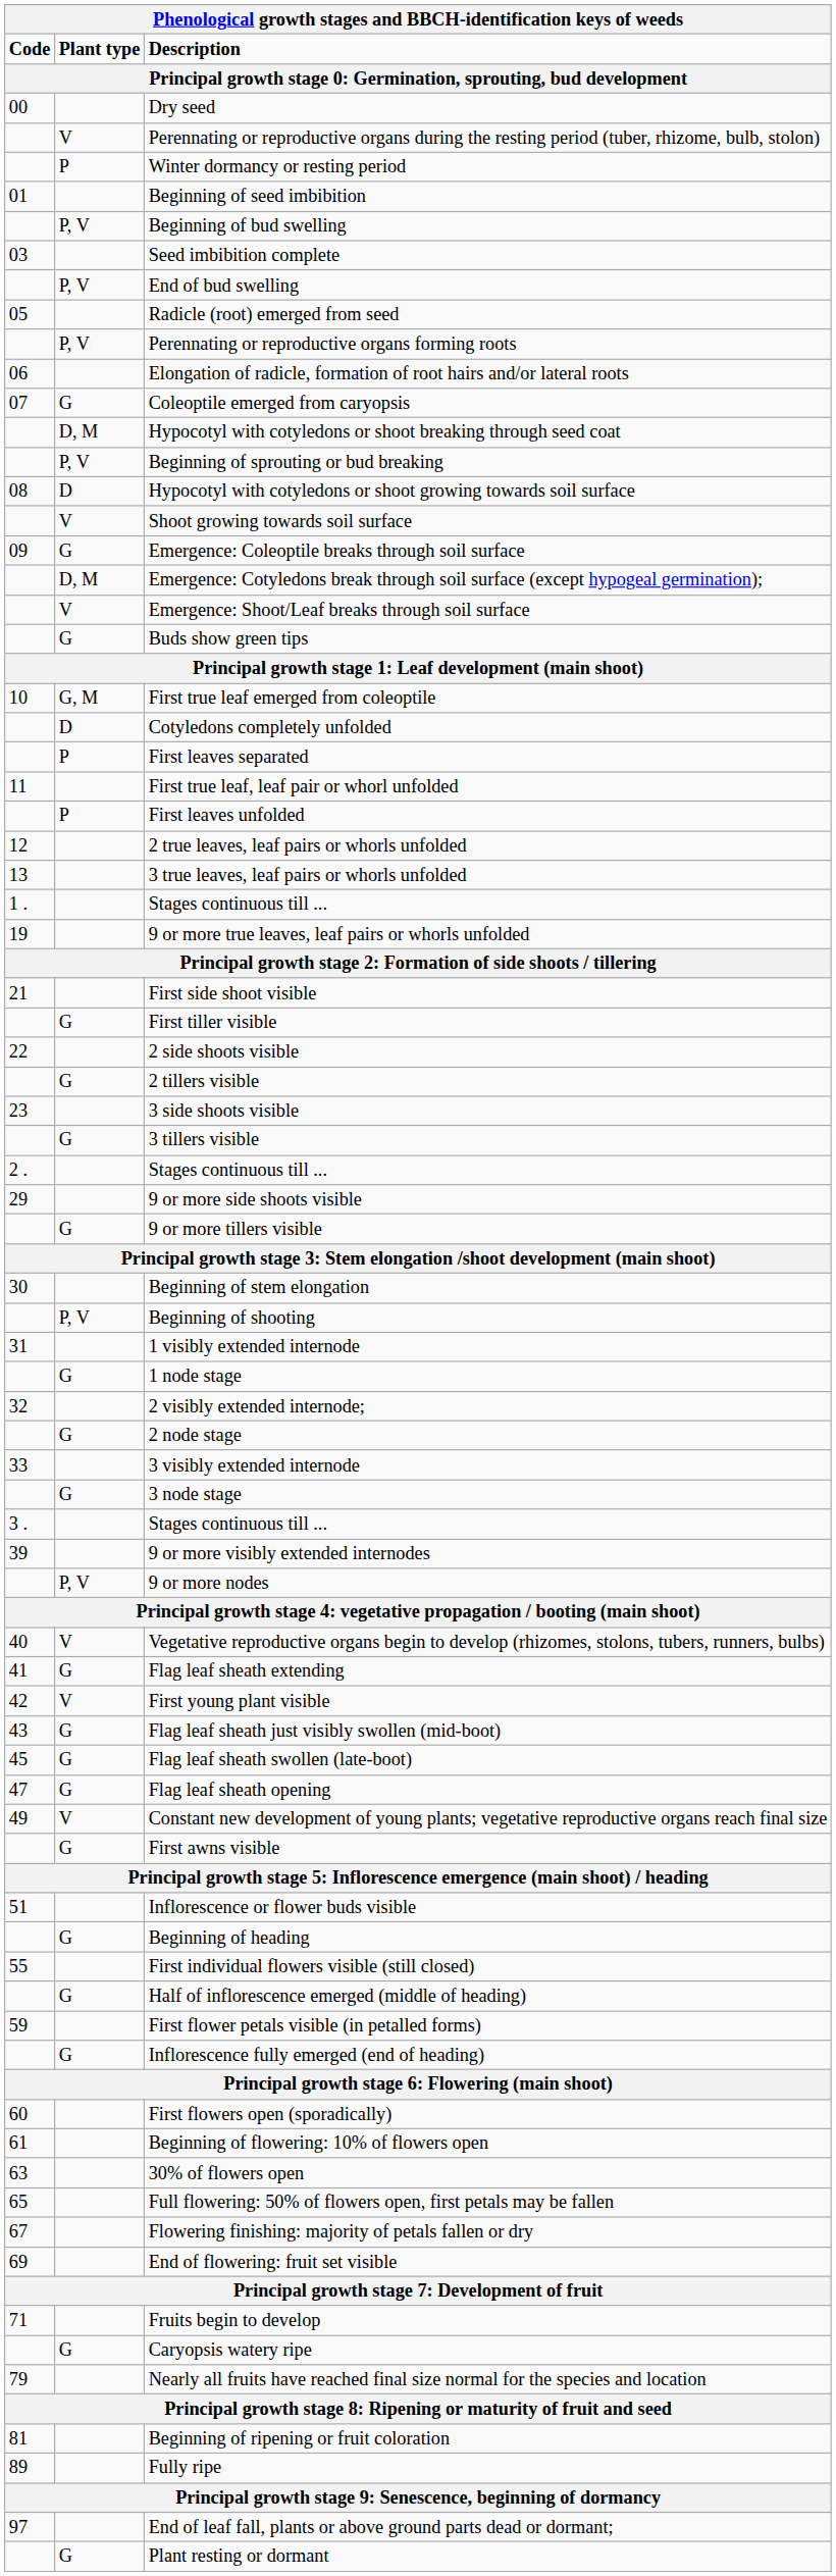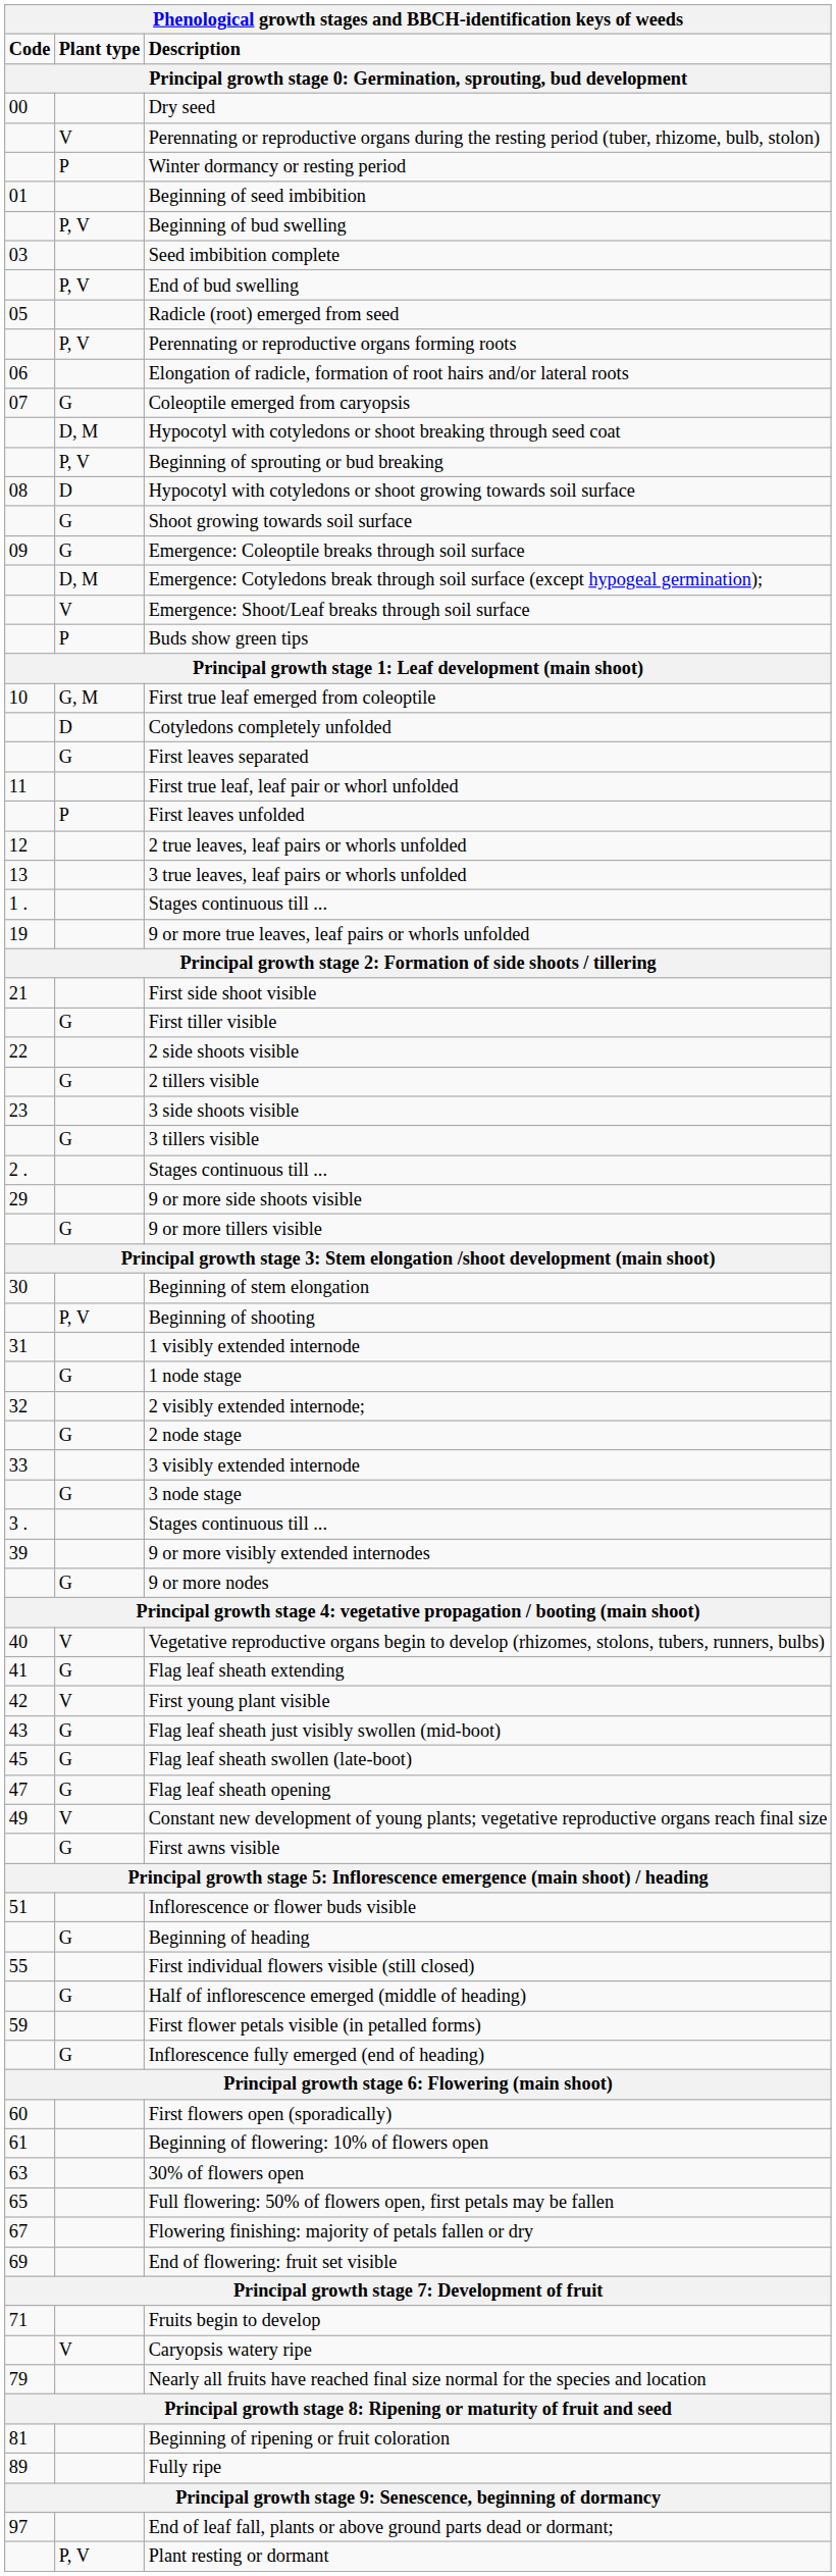 <table class="wikitable" style="clear">
 <tr>
 <th colspan=3><strong><a href='#'>Phenological</a> growth stages and BBCH-identification keys of weeds</strong><br></th>
 </tr>
 <tr>
 <td><strong>Code</strong></td>
 <td><strong>Plant type</strong></td>
 <td><strong>Description</strong></td>
 </tr>
 <tr>
 <th colspan=3>Principal growth stage 0: Germination, sprouting, bud development</th>
 </tr>
 <tr>
 <td>00</td>
 <td></td>
 <td>Dry seed</td>
 </tr>
 <tr>
 <td></td>
 <td>V</td>
 <td>Perennating or reproductive organs during the resting period (tuber, rhizome, bulb, stolon)</td>
 </tr>
 <tr>
 <td></td>
 <td>P</td>
 <td>Winter dormancy or resting period</td>
 </tr>
 <tr>
 <td>01</td>
 <td></td>
 <td>Beginning of seed imbibition</td>
 </tr>
 <tr>
 <td></td>
 <td>P, V</td>
 <td>Beginning of bud swelling</td>
 </tr>
 <tr>
 <td>03</td>
 <td></td>
 <td>Seed imbibition complete</td>
 </tr>
 <tr>
 <td></td>
 <td>P, V</td>
 <td>End of bud swelling</td>
 </tr>
 <tr>
 <td>05</td>
 <td></td>
 <td>Radicle (root) emerged from seed</td>
 </tr>
 <tr>
 <td></td>
 <td>P, V</td>
 <td>Perennating or reproductive organs forming roots</td>
 </tr>
 <tr>
 <td>06</td>
 <td></td>
 <td>Elongation of radicle, formation of root hairs and/or lateral roots</td>
 </tr>
 <tr>
 <td>07</td>
 <td>G</td>
 <td>Coleoptile emerged from caryopsis</td>
 </tr>
 <tr>
 <td></td>
 <td>D, M</td>
 <td>Hypocotyl with cotyledons or shoot breaking through seed coat</td>
 </tr>
 <tr>
 <td></td>
 <td>P, V</td>
 <td>Beginning of sprouting or bud breaking</td>
 </tr>
 <tr>
 <td>08</td>
 <td>D</td>
 <td>Hypocotyl with cotyledons or shoot growing towards soil surface</td>
 </tr>
 <tr>
 <td></td>
-<td>V</td>
+<td>G</td>
 <td>Shoot growing towards soil surface</td>
 </tr>
 <tr>
 <td>09</td>
 <td>G</td>
 <td>Emergence: Coleoptile breaks through soil surface</td>
 </tr>
 <tr>
 <td></td>
 <td>D, M</td>
 <td>Emergence: Cotyledons break through soil surface (except <a href='#'>hypogeal germination</a>);</td>
 </tr>
 <tr>
 <td></td>
 <td>V</td>
 <td>Emergence: Shoot/Leaf breaks through soil surface</td>
 </tr>
 <tr>
 <td></td>
-<td>G</td>
+<td>P</td>
 <td>Buds show green tips</td>
 </tr>
 <tr>
 <th colspan=3>Principal growth stage 1: Leaf development (main shoot)</th>
 </tr>
 <tr>
 <td>10</td>
 <td>G, M</td>
 <td>First true leaf emerged from coleoptile</td>
 </tr>
 <tr>
 <td></td>
 <td>D</td>
 <td>Cotyledons completely unfolded</td>
 </tr>
 <tr>
 <td></td>
-<td>P</td>
+<td>G</td>
 <td>First leaves separated</td>
 </tr>
 <tr>
 <td>11</td>
 <td></td>
 <td>First true leaf, leaf pair or whorl unfolded</td>
 </tr>
 <tr>
 <td></td>
 <td>P</td>
 <td>First leaves unfolded</td>
 </tr>
 <tr>
 <td>12</td>
 <td></td>
 <td>2 true leaves, leaf pairs or whorls unfolded</td>
 </tr>
 <tr>
 <td>13</td>
 <td></td>
 <td>3 true leaves, leaf pairs or whorls unfolded</td>
 </tr>
 <tr>
 <td>1 .</td>
 <td></td>
 <td>Stages continuous till ...</td>
 </tr>
 <tr>
 <td>19</td>
 <td></td>
 <td>9 or more true leaves, leaf pairs or whorls unfolded</td>
 </tr>
 <tr>
 <th colspan=3>Principal growth stage 2: Formation of side shoots / tillering</th>
 </tr>
 <tr>
 <td>21</td>
 <td></td>
 <td>First side shoot visible</td>
 </tr>
 <tr>
 <td></td>
 <td>G</td>
 <td>First tiller visible</td>
 </tr>
 <tr>
 <td>22</td>
 <td></td>
 <td>2 side shoots visible</td>
 </tr>
 <tr>
 <td></td>
 <td>G</td>
 <td>2 tillers visible</td>
 </tr>
 <tr>
 <td>23</td>
 <td></td>
 <td>3 side shoots visible</td>
 </tr>
 <tr>
 <td></td>
 <td>G</td>
 <td>3 tillers visible</td>
 </tr>
 <tr>
 <td>2 .</td>
 <td></td>
 <td>Stages continuous till ...</td>
 </tr>
 <tr>
 <td>29</td>
 <td></td>
 <td>9 or more side shoots visible</td>
 </tr>
 <tr>
 <td></td>
 <td>G</td>
 <td>9 or more tillers visible</td>
 </tr>
 <tr>
 <th colspan=3>Principal growth stage 3: Stem elongation /shoot development (main shoot)</th>
 </tr>
 <tr>
 <td>30</td>
 <td></td>
 <td>Beginning of stem elongation</td>
 </tr>
 <tr>
 <td></td>
 <td>P, V</td>
 <td>Beginning of shooting</td>
 </tr>
 <tr>
 <td>31</td>
 <td></td>
 <td>1 visibly extended internode</td>
 </tr>
 <tr>
 <td></td>
 <td>G</td>
 <td>1 node stage</td>
 </tr>
 <tr>
 <td>32</td>
 <td></td>
 <td>2 visibly extended internode;</td>
 </tr>
 <tr>
 <td></td>
 <td>G</td>
 <td>2 node stage</td>
 </tr>
 <tr>
 <td>33</td>
 <td></td>
 <td>3 visibly extended internode</td>
 </tr>
 <tr>
 <td></td>
 <td>G</td>
 <td>3 node stage</td>
 </tr>
 <tr>
 <td>3 .</td>
 <td></td>
 <td>Stages continuous till ...</td>
 </tr>
 <tr>
 <td>39</td>
 <td></td>
 <td>9 or more visibly extended internodes</td>
 </tr>
 <tr>
 <td></td>
-<td>P, V</td>
+<td>G</td>
 <td>9 or more nodes</td>
 </tr>
 <tr>
 <th colspan=3>Principal growth stage 4: vegetative propagation / booting (main shoot)</th>
 </tr>
 <tr>
 <td>40</td>
 <td>V</td>
 <td>Vegetative reproductive organs begin to develop (rhizomes, stolons, tubers, runners, bulbs)</td>
 </tr>
 <tr>
 <td>41</td>
 <td>G</td>
 <td>Flag leaf sheath extending</td>
 </tr>
 <tr>
 <td>42</td>
 <td>V</td>
 <td>First young plant visible</td>
 </tr>
 <tr>
 <td>43</td>
 <td>G</td>
 <td>Flag leaf sheath just visibly swollen (mid-boot)</td>
 </tr>
 <tr>
 <td>45</td>
 <td>G</td>
 <td>Flag leaf sheath swollen (late-boot)</td>
 </tr>
 <tr>
 <td>47</td>
 <td>G</td>
 <td>Flag leaf sheath opening</td>
 </tr>
 <tr>
 <td>49</td>
 <td>V</td>
 <td>Constant new development of young plants; vegetative reproductive organs reach final size</td>
 </tr>
 <tr>
 <td></td>
 <td>G</td>
 <td>First awns visible</td>
 </tr>
 <tr>
 <th colspan=3>Principal growth stage 5: Inflorescence emergence (main shoot) / heading</th>
 </tr>
 <tr>
 <td>51</td>
 <td></td>
 <td>Inflorescence or flower buds visible</td>
 </tr>
 <tr>
 <td></td>
 <td>G</td>
 <td>Beginning of heading</td>
 </tr>
 <tr>
 <td>55</td>
 <td></td>
 <td>First individual flowers visible (still closed)</td>
 </tr>
 <tr>
 <td></td>
 <td>G</td>
 <td>Half of inflorescence emerged (middle of heading)</td>
 </tr>
 <tr>
 <td>59</td>
 <td></td>
 <td>First flower petals visible (in petalled forms)</td>
 </tr>
 <tr>
 <td></td>
 <td>G</td>
 <td>Inflorescence fully emerged (end of heading)</td>
 </tr>
 <tr>
 <th colspan=3>Principal growth stage 6: Flowering (main shoot)</th>
 </tr>
 <tr>
 <td>60</td>
 <td></td>
 <td>First flowers open (sporadically)</td>
 </tr>
 <tr>
 <td>61</td>
 <td></td>
 <td>Beginning of flowering: 10% of flowers open</td>
 </tr>
 <tr>
 <td>63</td>
 <td></td>
 <td>30% of flowers open</td>
 </tr>
 <tr>
 <td>65</td>
 <td></td>
 <td>Full flowering: 50% of flowers open, first petals may be fallen</td>
 </tr>
 <tr>
 <td>67</td>
 <td></td>
 <td>Flowering finishing: majority of petals fallen or dry</td>
 </tr>
 <tr>
 <td>69</td>
 <td></td>
 <td>End of flowering: fruit set visible</td>
 </tr>
 <tr>
 <th colspan=3>Principal growth stage 7: Development of fruit</th>
 </tr>
 <tr>
 <td>71</td>
 <td></td>
 <td>Fruits begin to develop</td>
 </tr>
 <tr>
 <td></td>
-<td>G</td>
+<td>V</td>
 <td>Caryopsis watery ripe</td>
 </tr>
 <tr>
 <td>79</td>
 <td></td>
 <td>Nearly all fruits have reached final size normal for the species and location</td>
 </tr>
 <tr>
 <th colspan=3>Principal growth stage 8: Ripening or maturity of fruit and seed</th>
 </tr>
 <tr>
 <td>81</td>
 <td></td>
 <td>Beginning of ripening or fruit coloration</td>
 </tr>
 <tr>
 <td>89</td>
 <td></td>
 <td>Fully ripe</td>
 </tr>
 <tr>
 <th colspan=3>Principal growth stage 9: Senescence, beginning of dormancy</th>
 </tr>
 <tr>
 <td>97</td>
 <td></td>
 <td>End of leaf fall, plants or above ground parts dead or dormant;</td>
 </tr>
 <tr>
 <td></td>
-<td>G</td>
+<td>P, V</td>
 <td>Plant resting or dormant</td>
 </tr>
 <tr>
 </tr>
 </table>
